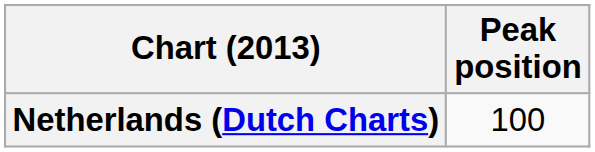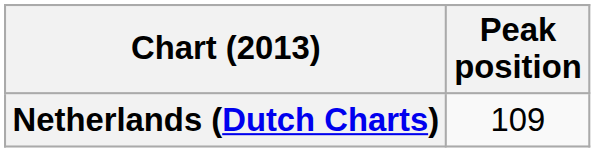 <table class="wikitable sortable plainrowheaders">
 <tr>
 <th scope="col">Chart (2013)</th>
 <th scope="col">Peak<br>position</th>
 </tr>
 <tr>
 <th scope="row">Netherlands (<a href='#'>Dutch Charts</a>)</th>
-<td style="text-align:center;">100</td>
+<td style="text-align:center;">109</td>
 </tr>
 </table>
